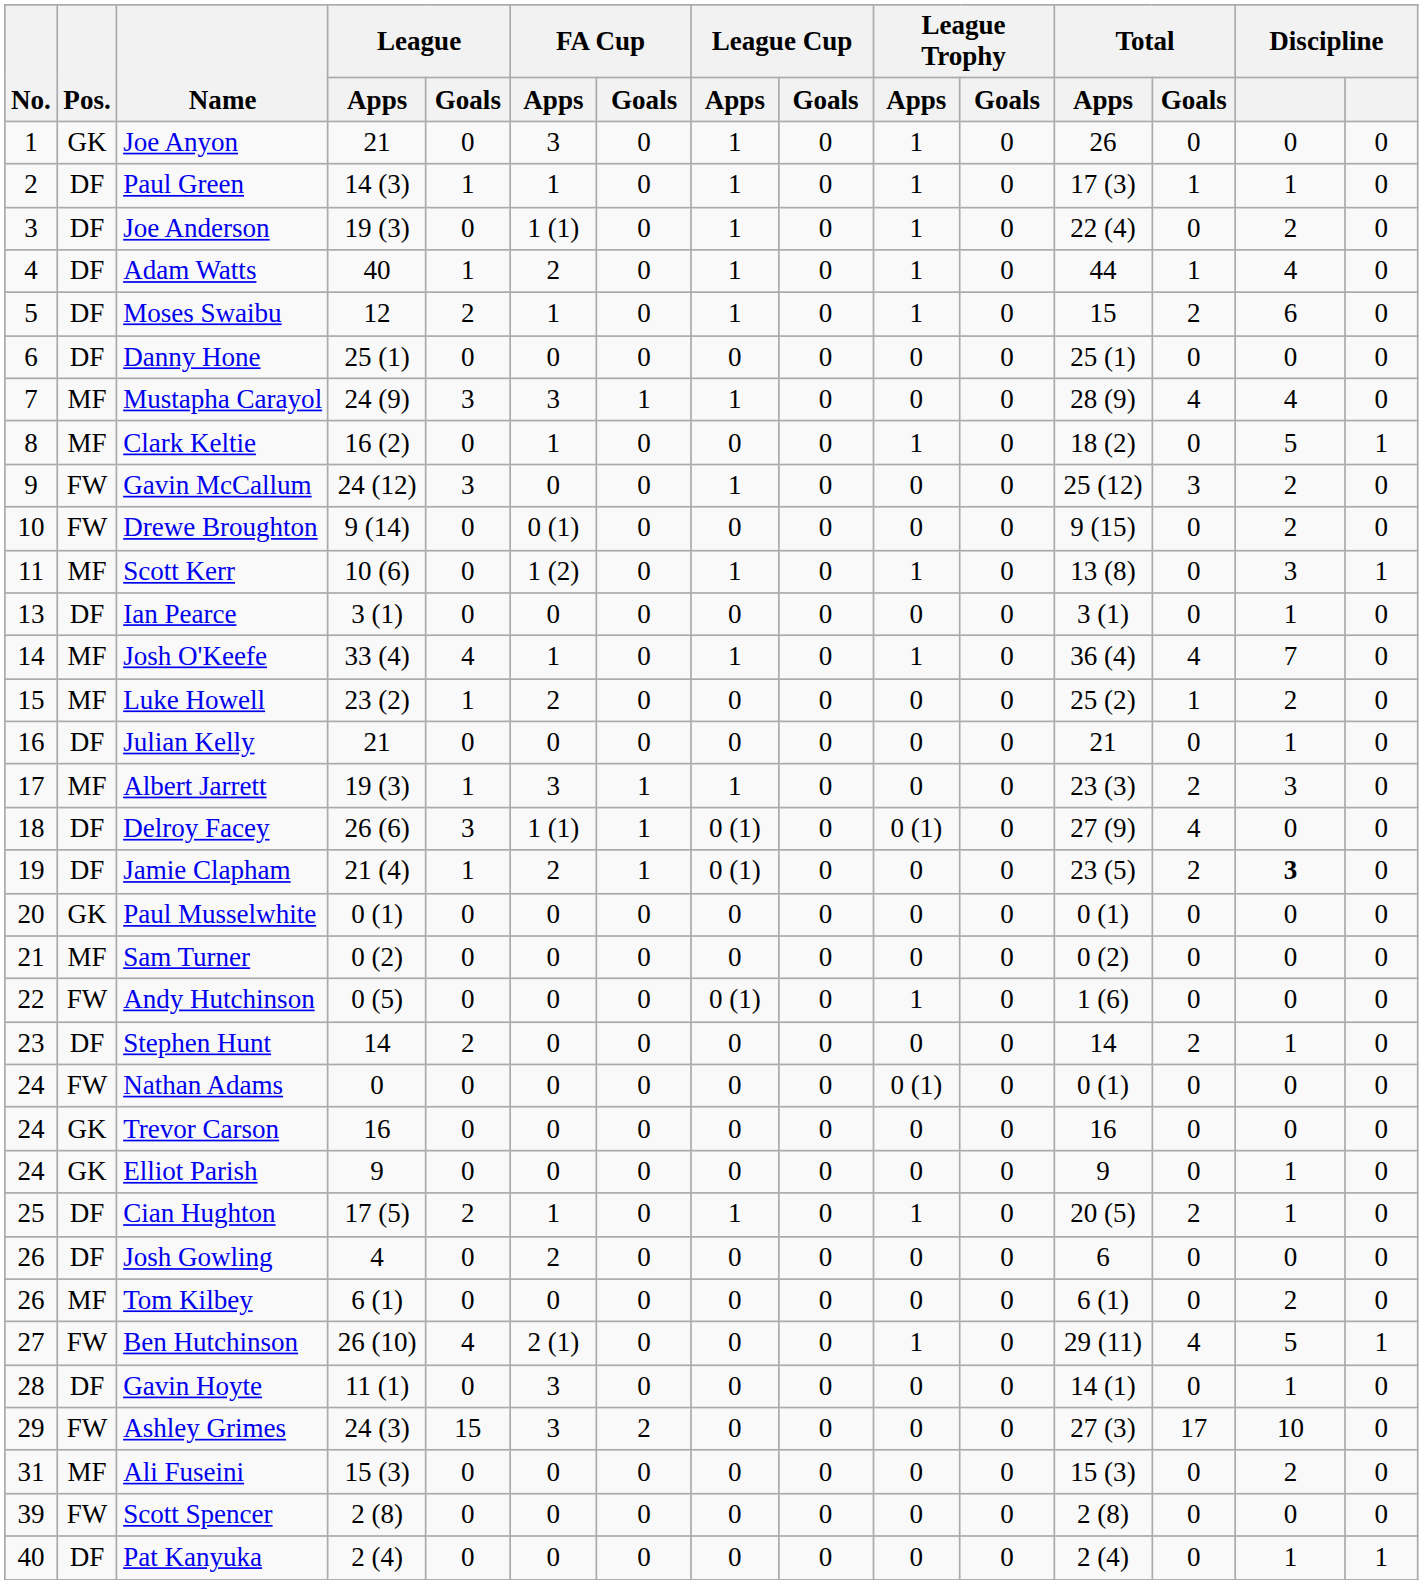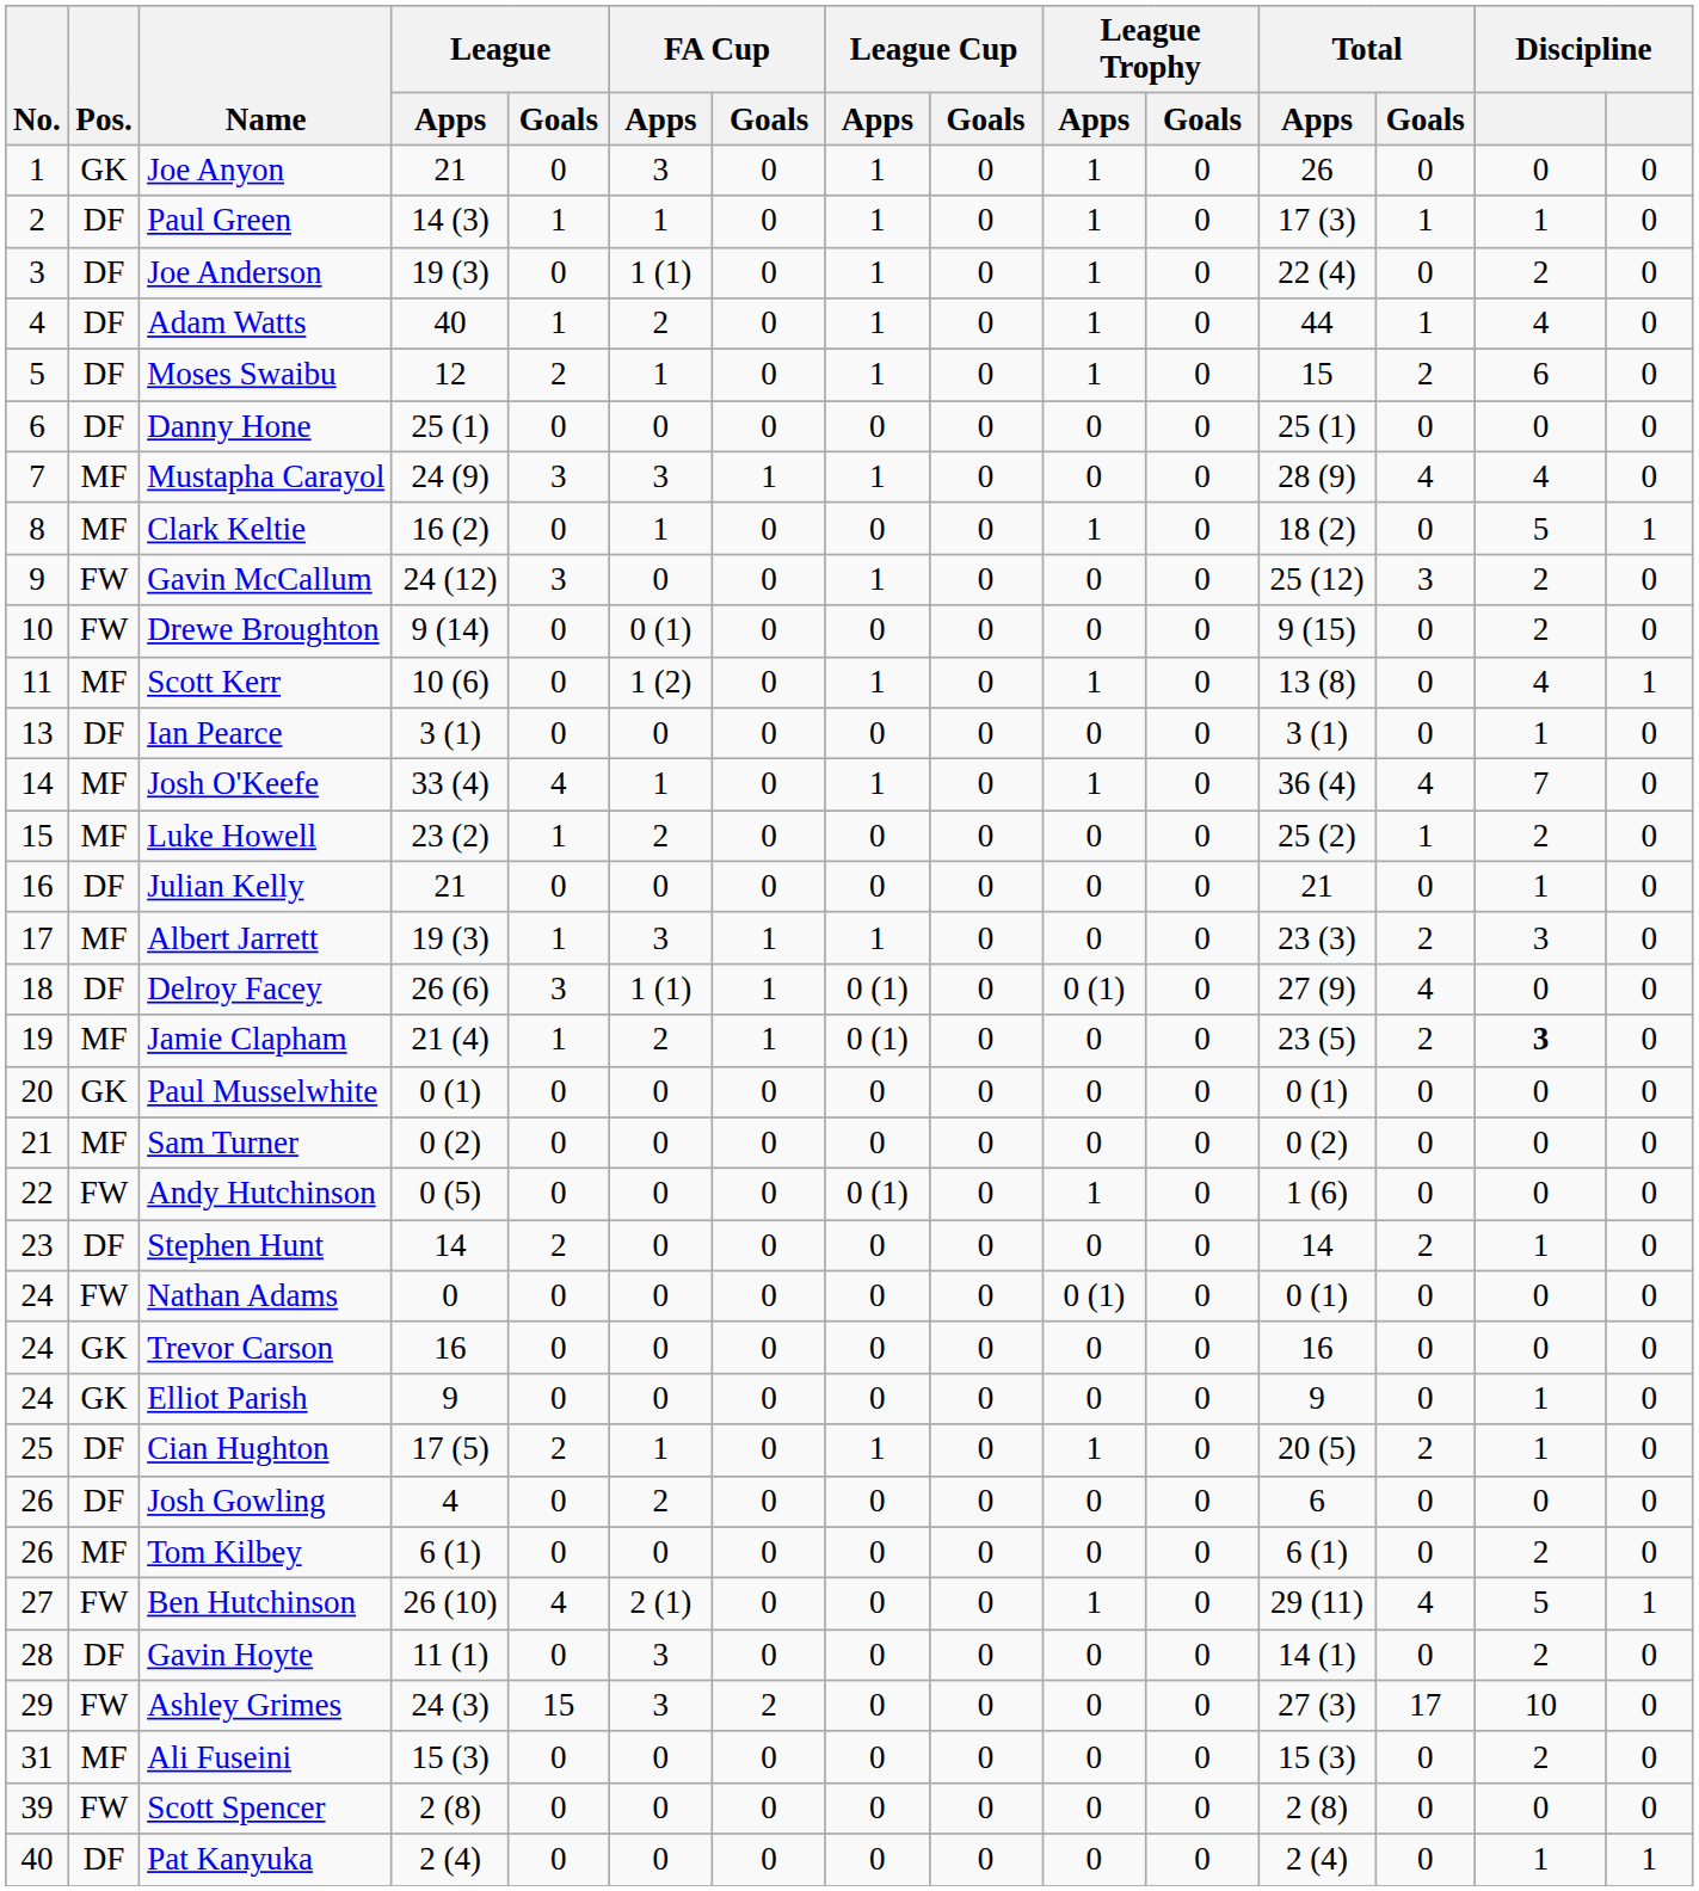 <table class="wikitable" style="text-align:center">
 <tr>
 <th rowspan="2" valign="bottom">No.</th>
 <th rowspan="2" valign="bottom">Pos.</th>
 <th rowspan="2" valign="bottom">Name</th>
 <th colspan="2" width="100">League</th>
 <th colspan="2" width="100">FA Cup</th>
 <th colspan="2" width="100">League Cup</th>
 <th colspan="2" width="100">League Trophy</th>
 <th colspan="2" width="100">Total</th>
 <th colspan="2" width="100">Discipline</th>
 </tr>
 <tr>
 <th>Apps</th>
 <th>Goals</th>
 <th>Apps</th>
 <th>Goals</th>
 <th>Apps</th>
 <th>Goals</th>
 <th>Apps</th>
 <th>Goals</th>
 <th>Apps</th>
 <th>Goals</th>
 <th></th>
 <th></th>
 </tr>
 <tr>
 <td>1</td>
 <td>GK</td>
 <td align="left"> <a href='#'>Joe Anyon</a></td>
 <td>21</td>
 <td>0</td>
 <td>3</td>
 <td>0</td>
 <td>1</td>
 <td>0</td>
 <td>1</td>
 <td>0</td>
 <td>26</td>
 <td>0</td>
 <td>0</td>
 <td>0</td>
 </tr>
 <tr>
 <td>2</td>
 <td>DF</td>
 <td align="left"> <a href='#'>Paul Green</a></td>
 <td>14 (3)</td>
 <td>1</td>
 <td>1</td>
 <td>0</td>
 <td>1</td>
 <td>0</td>
 <td>1</td>
 <td>0</td>
 <td>17 (3)</td>
 <td>1</td>
 <td>1</td>
 <td>0</td>
 </tr>
 <tr>
 <td>3</td>
 <td>DF</td>
 <td align="left"> <a href='#'>Joe Anderson</a></td>
 <td>19 (3)</td>
 <td>0</td>
 <td>1 (1)</td>
 <td>0</td>
 <td>1</td>
 <td>0</td>
 <td>1</td>
 <td>0</td>
 <td>22 (4)</td>
 <td>0</td>
 <td>2</td>
 <td>0</td>
 </tr>
 <tr>
 <td>4</td>
 <td>DF</td>
 <td align="left"> <a href='#'>Adam Watts</a></td>
 <td>40</td>
 <td>1</td>
 <td>2</td>
 <td>0</td>
 <td>1</td>
 <td>0</td>
 <td>1</td>
 <td>0</td>
 <td>44</td>
 <td>1</td>
 <td>4</td>
 <td>0</td>
 </tr>
 <tr>
 <td>5</td>
 <td>DF</td>
 <td align="left"> <a href='#'>Moses Swaibu</a></td>
 <td>12</td>
 <td>2</td>
 <td>1</td>
 <td>0</td>
 <td>1</td>
 <td>0</td>
 <td>1</td>
 <td>0</td>
 <td>15</td>
 <td>2</td>
 <td>6</td>
 <td>0</td>
 </tr>
 <tr>
 <td>6</td>
 <td>DF</td>
 <td align="left"> <a href='#'>Danny Hone</a></td>
 <td>25 (1)</td>
 <td>0</td>
 <td>0</td>
 <td>0</td>
 <td>0</td>
 <td>0</td>
 <td>0</td>
 <td>0</td>
 <td>25 (1)</td>
 <td>0</td>
 <td>0</td>
 <td>0</td>
 </tr>
 <tr>
 <td>7</td>
 <td>MF</td>
 <td align="left"> <a href='#'>Mustapha Carayol</a></td>
 <td>24 (9)</td>
 <td>3</td>
 <td>3</td>
 <td>1</td>
 <td>1</td>
 <td>0</td>
 <td>0</td>
 <td>0</td>
 <td>28 (9)</td>
 <td>4</td>
 <td>4</td>
 <td>0</td>
 </tr>
 <tr>
 <td>8</td>
 <td>MF</td>
 <td align="left"> <a href='#'>Clark Keltie</a></td>
 <td>16 (2)</td>
 <td>0</td>
 <td>1</td>
 <td>0</td>
 <td>0</td>
 <td>0</td>
 <td>1</td>
 <td>0</td>
 <td>18 (2)</td>
 <td>0</td>
 <td>5</td>
 <td>1</td>
 </tr>
 <tr>
 <td>9</td>
 <td>FW</td>
 <td align="left"> <a href='#'>Gavin McCallum</a></td>
 <td>24 (12)</td>
 <td>3</td>
 <td>0</td>
 <td>0</td>
 <td>1</td>
 <td>0</td>
 <td>0</td>
 <td>0</td>
 <td>25 (12)</td>
 <td>3</td>
 <td>2</td>
 <td>0</td>
 </tr>
 <tr>
 <td>10</td>
 <td>FW</td>
 <td align="left"> <a href='#'>Drewe Broughton</a></td>
 <td>9 (14)</td>
 <td>0</td>
 <td>0 (1)</td>
 <td>0</td>
 <td>0</td>
 <td>0</td>
 <td>0</td>
 <td>0</td>
 <td>9 (15)</td>
 <td>0</td>
 <td>2</td>
 <td>0</td>
 </tr>
 <tr>
 <td>11</td>
 <td>MF</td>
 <td align="left"> <a href='#'>Scott Kerr</a></td>
 <td>10 (6)</td>
 <td>0</td>
 <td>1 (2)</td>
 <td>0</td>
 <td>1</td>
 <td>0</td>
 <td>1</td>
 <td>0</td>
 <td>13 (8)</td>
 <td>0</td>
-<td>3</td>
+<td>4</td>
 <td>1</td>
 </tr>
 <tr>
 <td>13</td>
 <td>DF</td>
 <td align="left"> <a href='#'>Ian Pearce</a></td>
 <td>3 (1)</td>
 <td>0</td>
 <td>0</td>
 <td>0</td>
 <td>0</td>
 <td>0</td>
 <td>0</td>
 <td>0</td>
 <td>3 (1)</td>
 <td>0</td>
 <td>1</td>
 <td>0</td>
 </tr>
 <tr>
 <td>14</td>
 <td>MF</td>
 <td align="left"> <a href='#'>Josh O'Keefe</a></td>
 <td>33 (4)</td>
 <td>4</td>
 <td>1</td>
 <td>0</td>
 <td>1</td>
 <td>0</td>
 <td>1</td>
 <td>0</td>
 <td>36 (4)</td>
 <td>4</td>
 <td>7</td>
 <td>0</td>
 </tr>
 <tr>
 <td>15</td>
 <td>MF</td>
 <td align="left"> <a href='#'>Luke Howell</a></td>
 <td>23 (2)</td>
 <td>1</td>
 <td>2</td>
 <td>0</td>
 <td>0</td>
 <td>0</td>
 <td>0</td>
 <td>0</td>
 <td>25 (2)</td>
 <td>1</td>
 <td>2</td>
 <td>0</td>
 </tr>
 <tr>
 <td>16</td>
 <td>DF</td>
 <td align="left"> <a href='#'>Julian Kelly</a></td>
 <td>21</td>
 <td>0</td>
 <td>0</td>
 <td>0</td>
 <td>0</td>
 <td>0</td>
 <td>0</td>
 <td>0</td>
 <td>21</td>
 <td>0</td>
 <td>1</td>
 <td>0</td>
 </tr>
 <tr>
 <td>17</td>
 <td>MF</td>
 <td align="left"> <a href='#'>Albert Jarrett</a></td>
 <td>19 (3)</td>
 <td>1</td>
 <td>3</td>
 <td>1</td>
 <td>1</td>
 <td>0</td>
 <td>0</td>
 <td>0</td>
 <td>23 (3)</td>
 <td>2</td>
 <td>3</td>
 <td>0</td>
 </tr>
 <tr>
 <td>18</td>
 <td>DF</td>
 <td align="left"> <a href='#'>Delroy Facey</a></td>
 <td>26 (6)</td>
 <td>3</td>
 <td>1 (1)</td>
 <td>1</td>
 <td>0 (1)</td>
 <td>0</td>
 <td>0 (1)</td>
 <td>0</td>
 <td>27 (9)</td>
 <td>4</td>
 <td>0</td>
 <td>0</td>
 </tr>
 <tr>
 <td>19</td>
-<td>DF</td>
+<td>MF</td>
 <td align="left"> <a href='#'>Jamie Clapham</a></td>
 <td>21 (4)</td>
 <td>1</td>
 <td>2</td>
 <td>1</td>
 <td>0 (1)</td>
 <td>0</td>
 <td>0</td>
 <td>0</td>
 <td>23 (5)</td>
 <td>2</td>
 <td><strong>3</strong></td>
 <td>0</td>
 </tr>
 <tr>
 <td>20</td>
 <td>GK</td>
 <td align="left"> <a href='#'>Paul Musselwhite</a></td>
 <td>0 (1)</td>
 <td>0</td>
 <td>0</td>
 <td>0</td>
 <td>0</td>
 <td>0</td>
 <td>0</td>
 <td>0</td>
 <td>0 (1)</td>
 <td>0</td>
 <td>0</td>
 <td>0</td>
 </tr>
 <tr>
 <td>21</td>
 <td>MF</td>
 <td align="left"> <a href='#'>Sam Turner</a></td>
 <td>0 (2)</td>
 <td>0</td>
 <td>0</td>
 <td>0</td>
 <td>0</td>
 <td>0</td>
 <td>0</td>
 <td>0</td>
 <td>0 (2)</td>
 <td>0</td>
 <td>0</td>
 <td>0</td>
 </tr>
 <tr>
 <td>22</td>
 <td>FW</td>
 <td align="left"> <a href='#'>Andy Hutchinson</a></td>
 <td>0 (5)</td>
 <td>0</td>
 <td>0</td>
 <td>0</td>
 <td>0 (1)</td>
 <td>0</td>
 <td>1</td>
 <td>0</td>
 <td>1 (6)</td>
 <td>0</td>
 <td>0</td>
 <td>0</td>
 </tr>
 <tr>
 <td>23</td>
 <td>DF</td>
 <td align="left"> <a href='#'>Stephen Hunt</a></td>
 <td>14</td>
 <td>2</td>
 <td>0</td>
 <td>0</td>
 <td>0</td>
 <td>0</td>
 <td>0</td>
 <td>0</td>
 <td>14</td>
 <td>2</td>
 <td>1</td>
 <td>0</td>
 </tr>
 <tr>
 <td>24</td>
 <td>FW</td>
 <td align="left"> <a href='#'>Nathan Adams</a></td>
 <td>0</td>
 <td>0</td>
 <td>0</td>
 <td>0</td>
 <td>0</td>
 <td>0</td>
 <td>0 (1)</td>
 <td>0</td>
 <td>0 (1)</td>
 <td>0</td>
 <td>0</td>
 <td>0</td>
 </tr>
 <tr>
 <td>24</td>
 <td>GK</td>
 <td align="left"> <a href='#'>Trevor Carson</a></td>
 <td>16</td>
 <td>0</td>
 <td>0</td>
 <td>0</td>
 <td>0</td>
 <td>0</td>
 <td>0</td>
 <td>0</td>
 <td>16</td>
 <td>0</td>
 <td>0</td>
 <td>0</td>
 </tr>
 <tr>
 <td>24</td>
 <td>GK</td>
 <td align="left"> <a href='#'>Elliot Parish</a></td>
 <td>9</td>
 <td>0</td>
 <td>0</td>
 <td>0</td>
 <td>0</td>
 <td>0</td>
 <td>0</td>
 <td>0</td>
 <td>9</td>
 <td>0</td>
 <td>1</td>
 <td>0</td>
 </tr>
 <tr>
 <td>25</td>
 <td>DF</td>
 <td align="left"> <a href='#'>Cian Hughton</a></td>
 <td>17 (5)</td>
 <td>2</td>
 <td>1</td>
 <td>0</td>
 <td>1</td>
 <td>0</td>
 <td>1</td>
 <td>0</td>
 <td>20 (5)</td>
 <td>2</td>
 <td>1</td>
 <td>0</td>
 </tr>
 <tr>
 <td>26</td>
 <td>DF</td>
 <td align="left"> <a href='#'>Josh Gowling</a></td>
 <td>4</td>
 <td>0</td>
 <td>2</td>
 <td>0</td>
 <td>0</td>
 <td>0</td>
 <td>0</td>
 <td>0</td>
 <td>6</td>
 <td>0</td>
 <td>0</td>
 <td>0</td>
 </tr>
 <tr>
 <td>26</td>
 <td>MF</td>
 <td align="left"> <a href='#'>Tom Kilbey</a></td>
 <td>6 (1)</td>
 <td>0</td>
 <td>0</td>
 <td>0</td>
 <td>0</td>
 <td>0</td>
 <td>0</td>
 <td>0</td>
 <td>6 (1)</td>
 <td>0</td>
 <td>2</td>
 <td>0</td>
 </tr>
 <tr>
 <td>27</td>
 <td>FW</td>
 <td align="left"> <a href='#'>Ben Hutchinson</a></td>
 <td>26 (10)</td>
 <td>4</td>
 <td>2 (1)</td>
 <td>0</td>
 <td>0</td>
 <td>0</td>
 <td>1</td>
 <td>0</td>
 <td>29 (11)</td>
 <td>4</td>
 <td>5</td>
 <td>1</td>
 </tr>
 <tr>
 <td>28</td>
 <td>DF</td>
 <td align="left"> <a href='#'>Gavin Hoyte</a></td>
 <td>11 (1)</td>
 <td>0</td>
 <td>3</td>
 <td>0</td>
 <td>0</td>
 <td>0</td>
 <td>0</td>
 <td>0</td>
 <td>14 (1)</td>
 <td>0</td>
-<td>1</td>
+<td>2</td>
 <td>0</td>
 </tr>
 <tr>
 <td>29</td>
 <td>FW</td>
 <td align="left"> <a href='#'>Ashley Grimes</a></td>
 <td>24 (3)</td>
 <td>15</td>
 <td>3</td>
 <td>2</td>
 <td>0</td>
 <td>0</td>
 <td>0</td>
 <td>0</td>
 <td>27 (3)</td>
 <td>17</td>
 <td>10</td>
 <td>0</td>
 </tr>
 <tr>
 <td>31</td>
 <td>MF</td>
 <td align="left"> <a href='#'>Ali Fuseini</a></td>
 <td>15 (3)</td>
 <td>0</td>
 <td>0</td>
 <td>0</td>
 <td>0</td>
 <td>0</td>
 <td>0</td>
 <td>0</td>
 <td>15 (3)</td>
 <td>0</td>
 <td>2</td>
 <td>0</td>
 </tr>
 <tr>
 <td>39</td>
 <td>FW</td>
 <td align="left"> <a href='#'>Scott Spencer</a></td>
 <td>2 (8)</td>
 <td>0</td>
 <td>0</td>
 <td>0</td>
 <td>0</td>
 <td>0</td>
 <td>0</td>
 <td>0</td>
 <td>2 (8)</td>
 <td>0</td>
 <td>0</td>
 <td>0</td>
 </tr>
 <tr>
 <td>40</td>
 <td>DF</td>
 <td align="left"> <a href='#'>Pat Kanyuka</a></td>
 <td>2 (4)</td>
 <td>0</td>
 <td>0</td>
 <td>0</td>
 <td>0</td>
 <td>0</td>
 <td>0</td>
 <td>0</td>
 <td>2 (4)</td>
 <td>0</td>
 <td>1</td>
 <td>1</td>
 </tr>
 </table>
